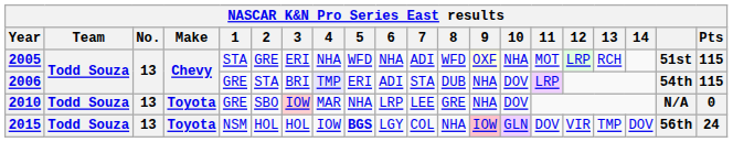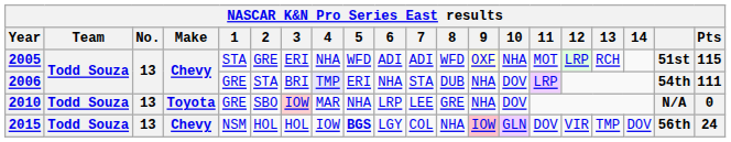 <table class="wikitable" style="text-align:center; font-size:75%">
 <tr>
 <th colspan=21><a href='#'>NASCAR K&N Pro Series East</a> results</th>
 </tr>
 <tr>
 <th>Year</th>
 <th>Team</th>
 <th>No.</th>
 <th>Make</th>
 <th>1</th>
 <th>2</th>
 <th>3</th>
 <th>4</th>
 <th>5</th>
 <th>6</th>
 <th>7</th>
 <th>8</th>
 <th>9</th>
 <th>10</th>
 <th>11</th>
 <th>12</th>
 <th>13</th>
 <th>14</th>
 <th></th>
 <th>Pts</th>
 </tr>
 <tr>
 <th><a href='#'>2005</a></th>
 <th rowspan=2><a href='#'>Todd Souza</a></th>
 <th rowspan=2>13</th>
 <th rowspan=2><a href='#'>Chevy</a></th>
 <td><a href='#'>STA</a></td>
 <td><a href='#'>GRE</a></td>
 <td><a href='#'>ERI</a></td>
 <td><a href='#'>NHA</a></td>
 <td><a href='#'>WFD</a></td>
-<td><a href='#'>NHA</a></td>
+<td><a href='#'>ADI</a></td>
 <td><a href='#'>ADI</a></td>
 <td><a href='#'>WFD</a></td>
 <td style="background: lightyellow;"><a href='#'>OXF</a></td>
 <td><a href='#'>NHA</a></td>
 <td><a href='#'>MOT</a></td>
 <td style="background:#DFFFDF;"><a href='#'>LRP</a><br></td>
 <td><a href='#'>RCH</a></td>
 <td></td>
 <th>51st</th>
 <th>115</th>
 </tr>
 <tr>
 <th><a href='#'>2006</a></th>
 <td><a href='#'>GRE</a></td>
 <td><a href='#'>STA</a></td>
 <td><a href='#'>BRI</a></td>
 <td style="background: lavender;"><a href='#'>TMP</a></td>
 <td><a href='#'>ERI</a></td>
-<td><a href='#'>ADI</a></td>
+<td><a href='#'>NHA</a></td>
 <td><a href='#'>STA</a></td>
 <td><a href='#'>DUB</a></td>
 <td><a href='#'>NHA</a></td>
 <td><a href='#'>DOV</a></td>
 <td style="background:#EFCFFF;"><a href='#'>LRP</a><br></td>
 <td colspan=3></td>
 <th>54th</th>
-<th>115</th>
+<th>111</th>
 </tr>
 <tr>
 <th><a href='#'>2010</a></th>
 <th><a href='#'>Todd Souza</a></th>
 <th>13</th>
 <th><a href='#'>Toyota</a></th>
 <td><a href='#'>GRE</a></td>
 <td><a href='#'>SBO</a></td>
 <td style="background:#FFCFCF;"><a href='#'>IOW</a><br></td>
 <td><a href='#'>MAR</a></td>
 <td><a href='#'>NHA</a></td>
 <td><a href='#'>LRP</a></td>
 <td><a href='#'>LEE</a></td>
 <td><a href='#'>GRE</a></td>
 <td><a href='#'>NHA</a></td>
 <td><a href='#'>DOV</a></td>
 <td colspan=4></td>
 <th>N/A</th>
 <th>0</th>
 </tr>
 <tr>
 <th><a href='#'>2015</a></th>
 <th><a href='#'>Todd Souza</a></th>
 <th>13</th>
-<th><a href='#'>Toyota</a></th>
+<th><a href='#'>Chevy</a></th>
 <td><a href='#'>NSM</a></td>
 <td><a href='#'>HOL</a></td>
 <td><a href='#'>HOL</a></td>
 <td><a href='#'>IOW</a></td>
 <td><strong><a href='#'>BGS</a></strong></td>
 <td><a href='#'>LGY</a></td>
 <td><a href='#'>COL</a></td>
 <td><a href='#'>NHA</a></td>
 <td style="background: pink;"><a href='#'>IOW</a></td>
 <td style="background:#EFCFFF;"><a href='#'>GLN</a><br></td>
 <td><a href='#'>DOV</a></td>
 <td><a href='#'>VIR</a></td>
 <td><a href='#'>TMP</a></td>
 <td><a href='#'>DOV</a></td>
 <th>56th</th>
 <th>24</th>
 </tr>
 </table>
